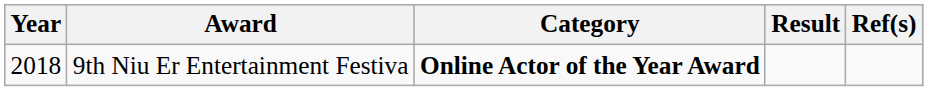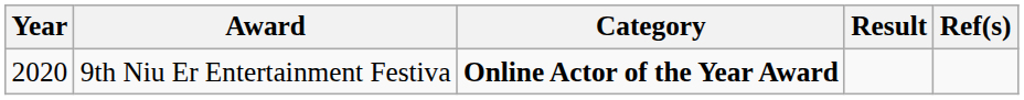 <table class="wikitable">
 <tr>
 <th>Year</th>
 <th>Award</th>
 <th>Category</th>
 <th>Result</th>
 <th>Ref(s)</th>
 </tr>
 <tr>
-<td>2018</td>
+<td>2020</td>
 <td>9th Niu Er Entertainment Festiva</td>
 <td><strong>Online Actor of the Year Award</strong></td>
 <td></td>
 <td></td>
 </tr>
 </table>
